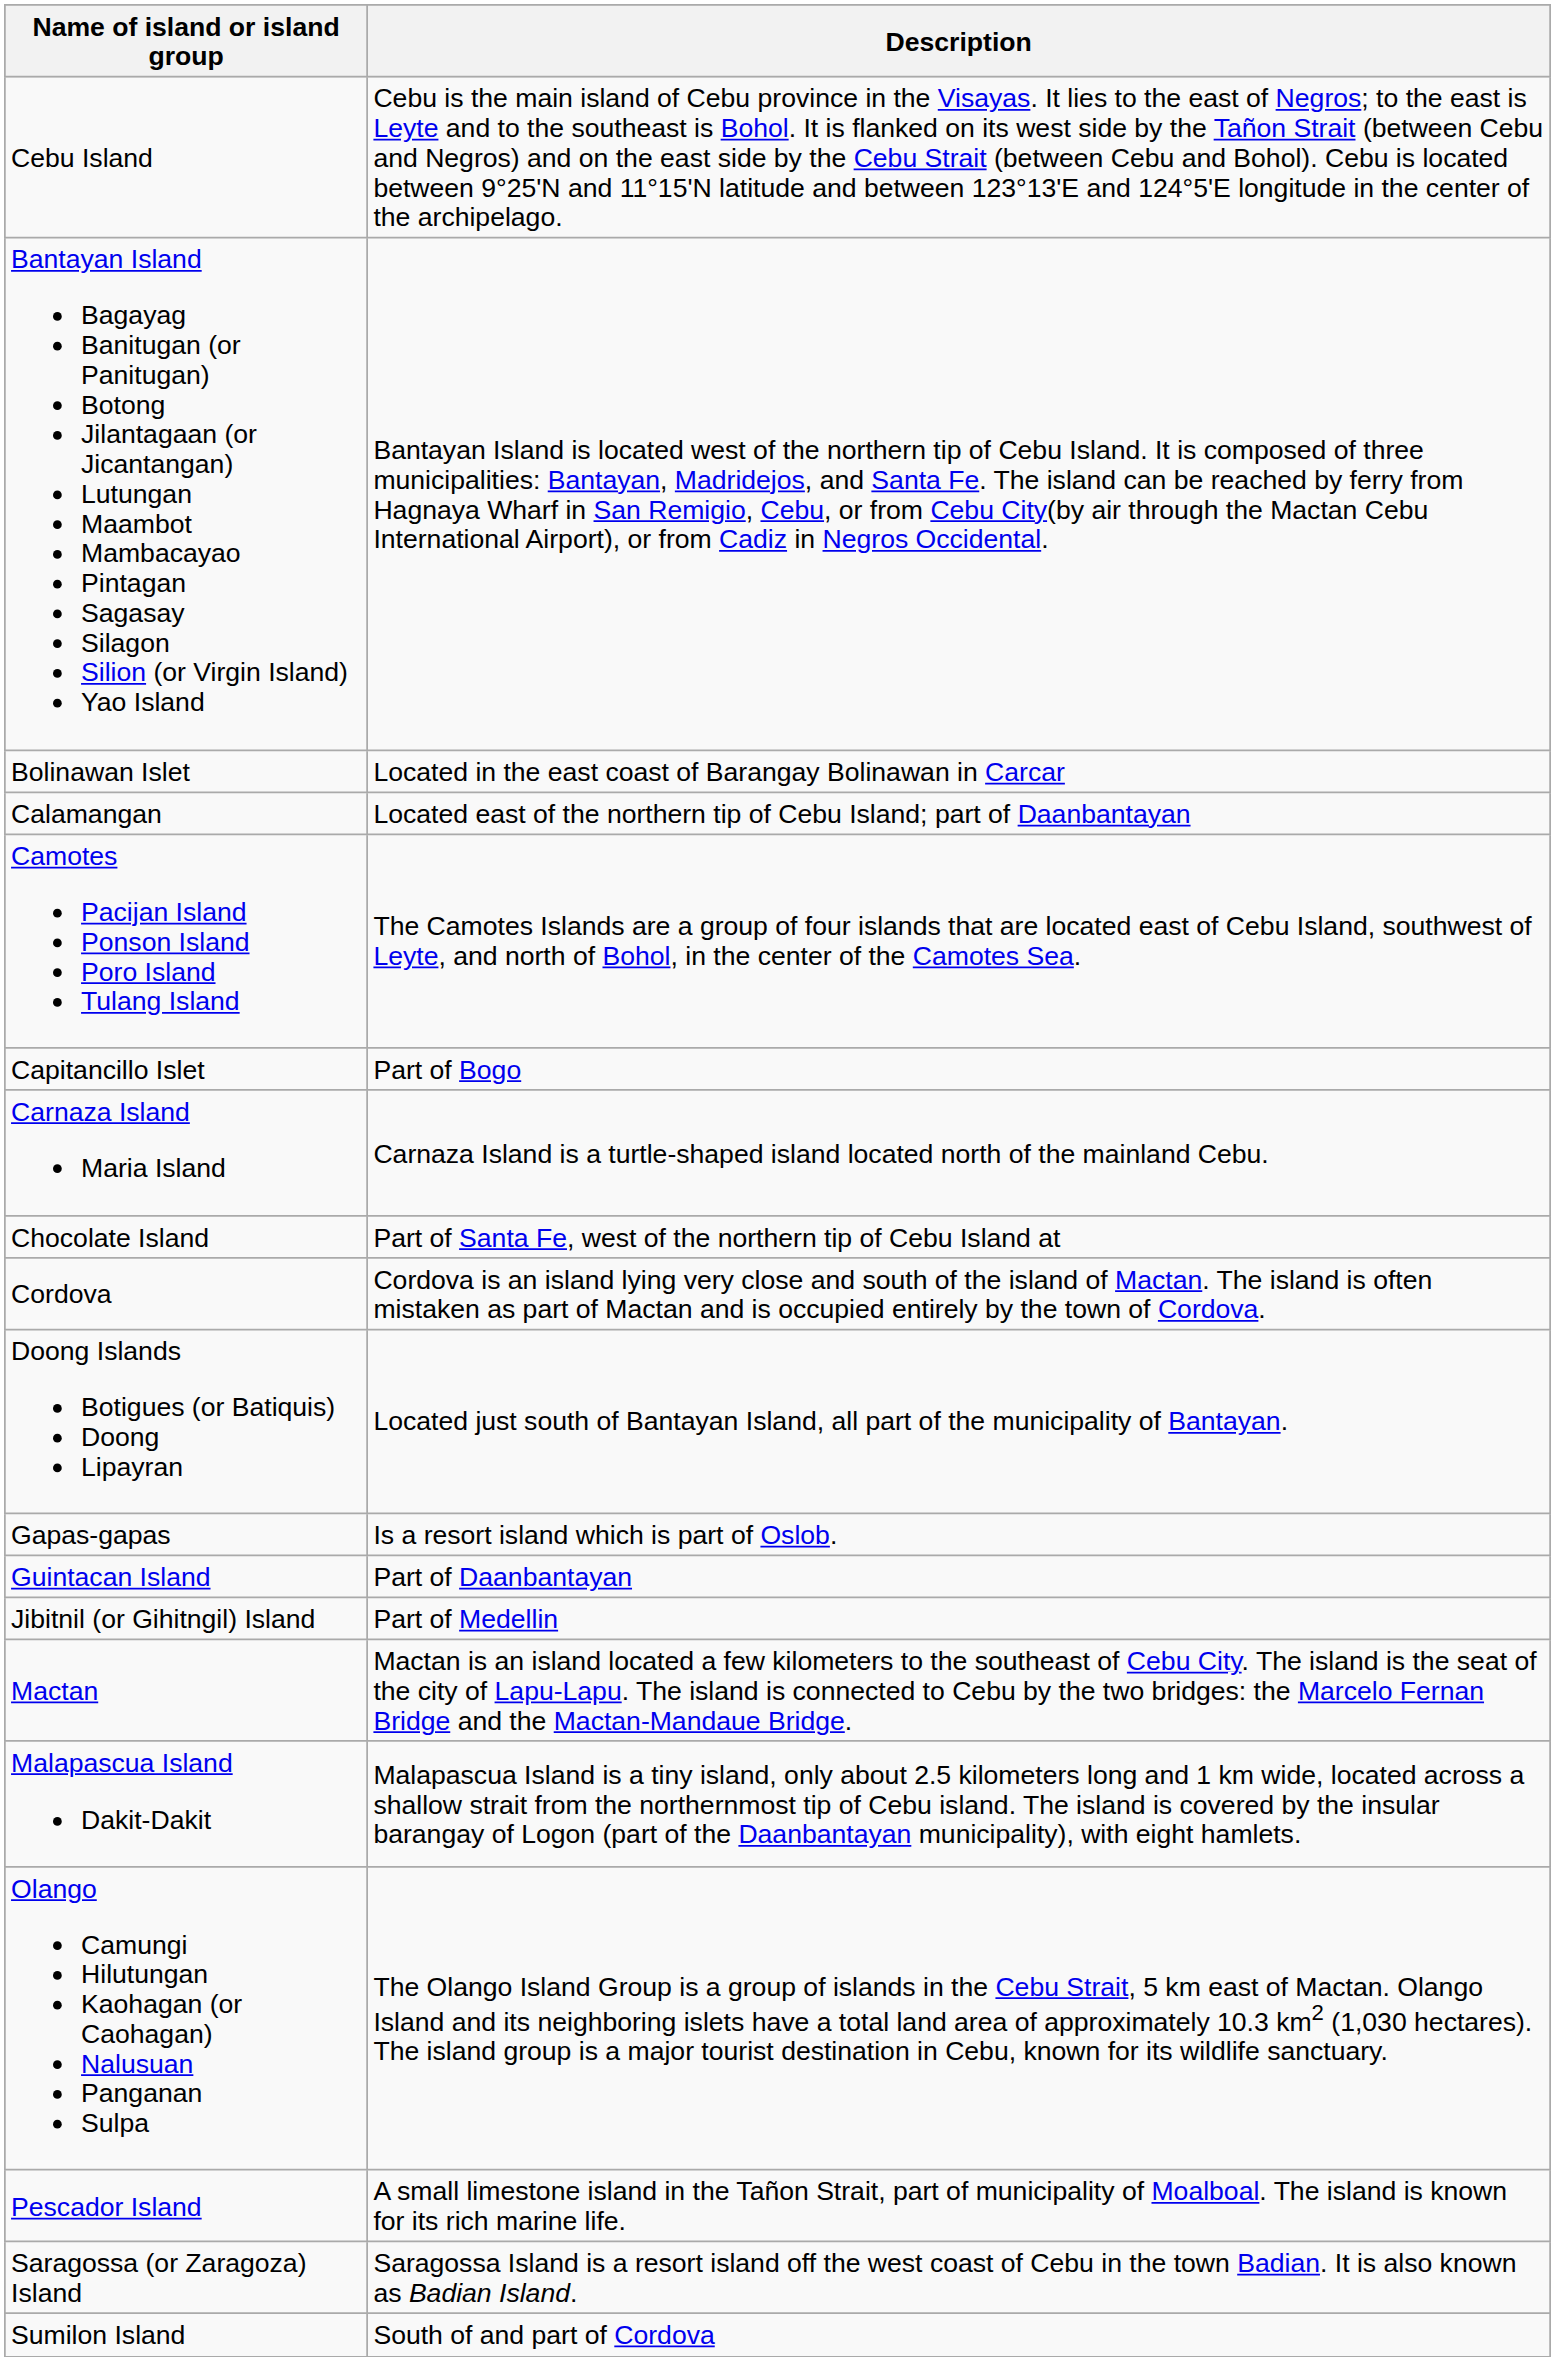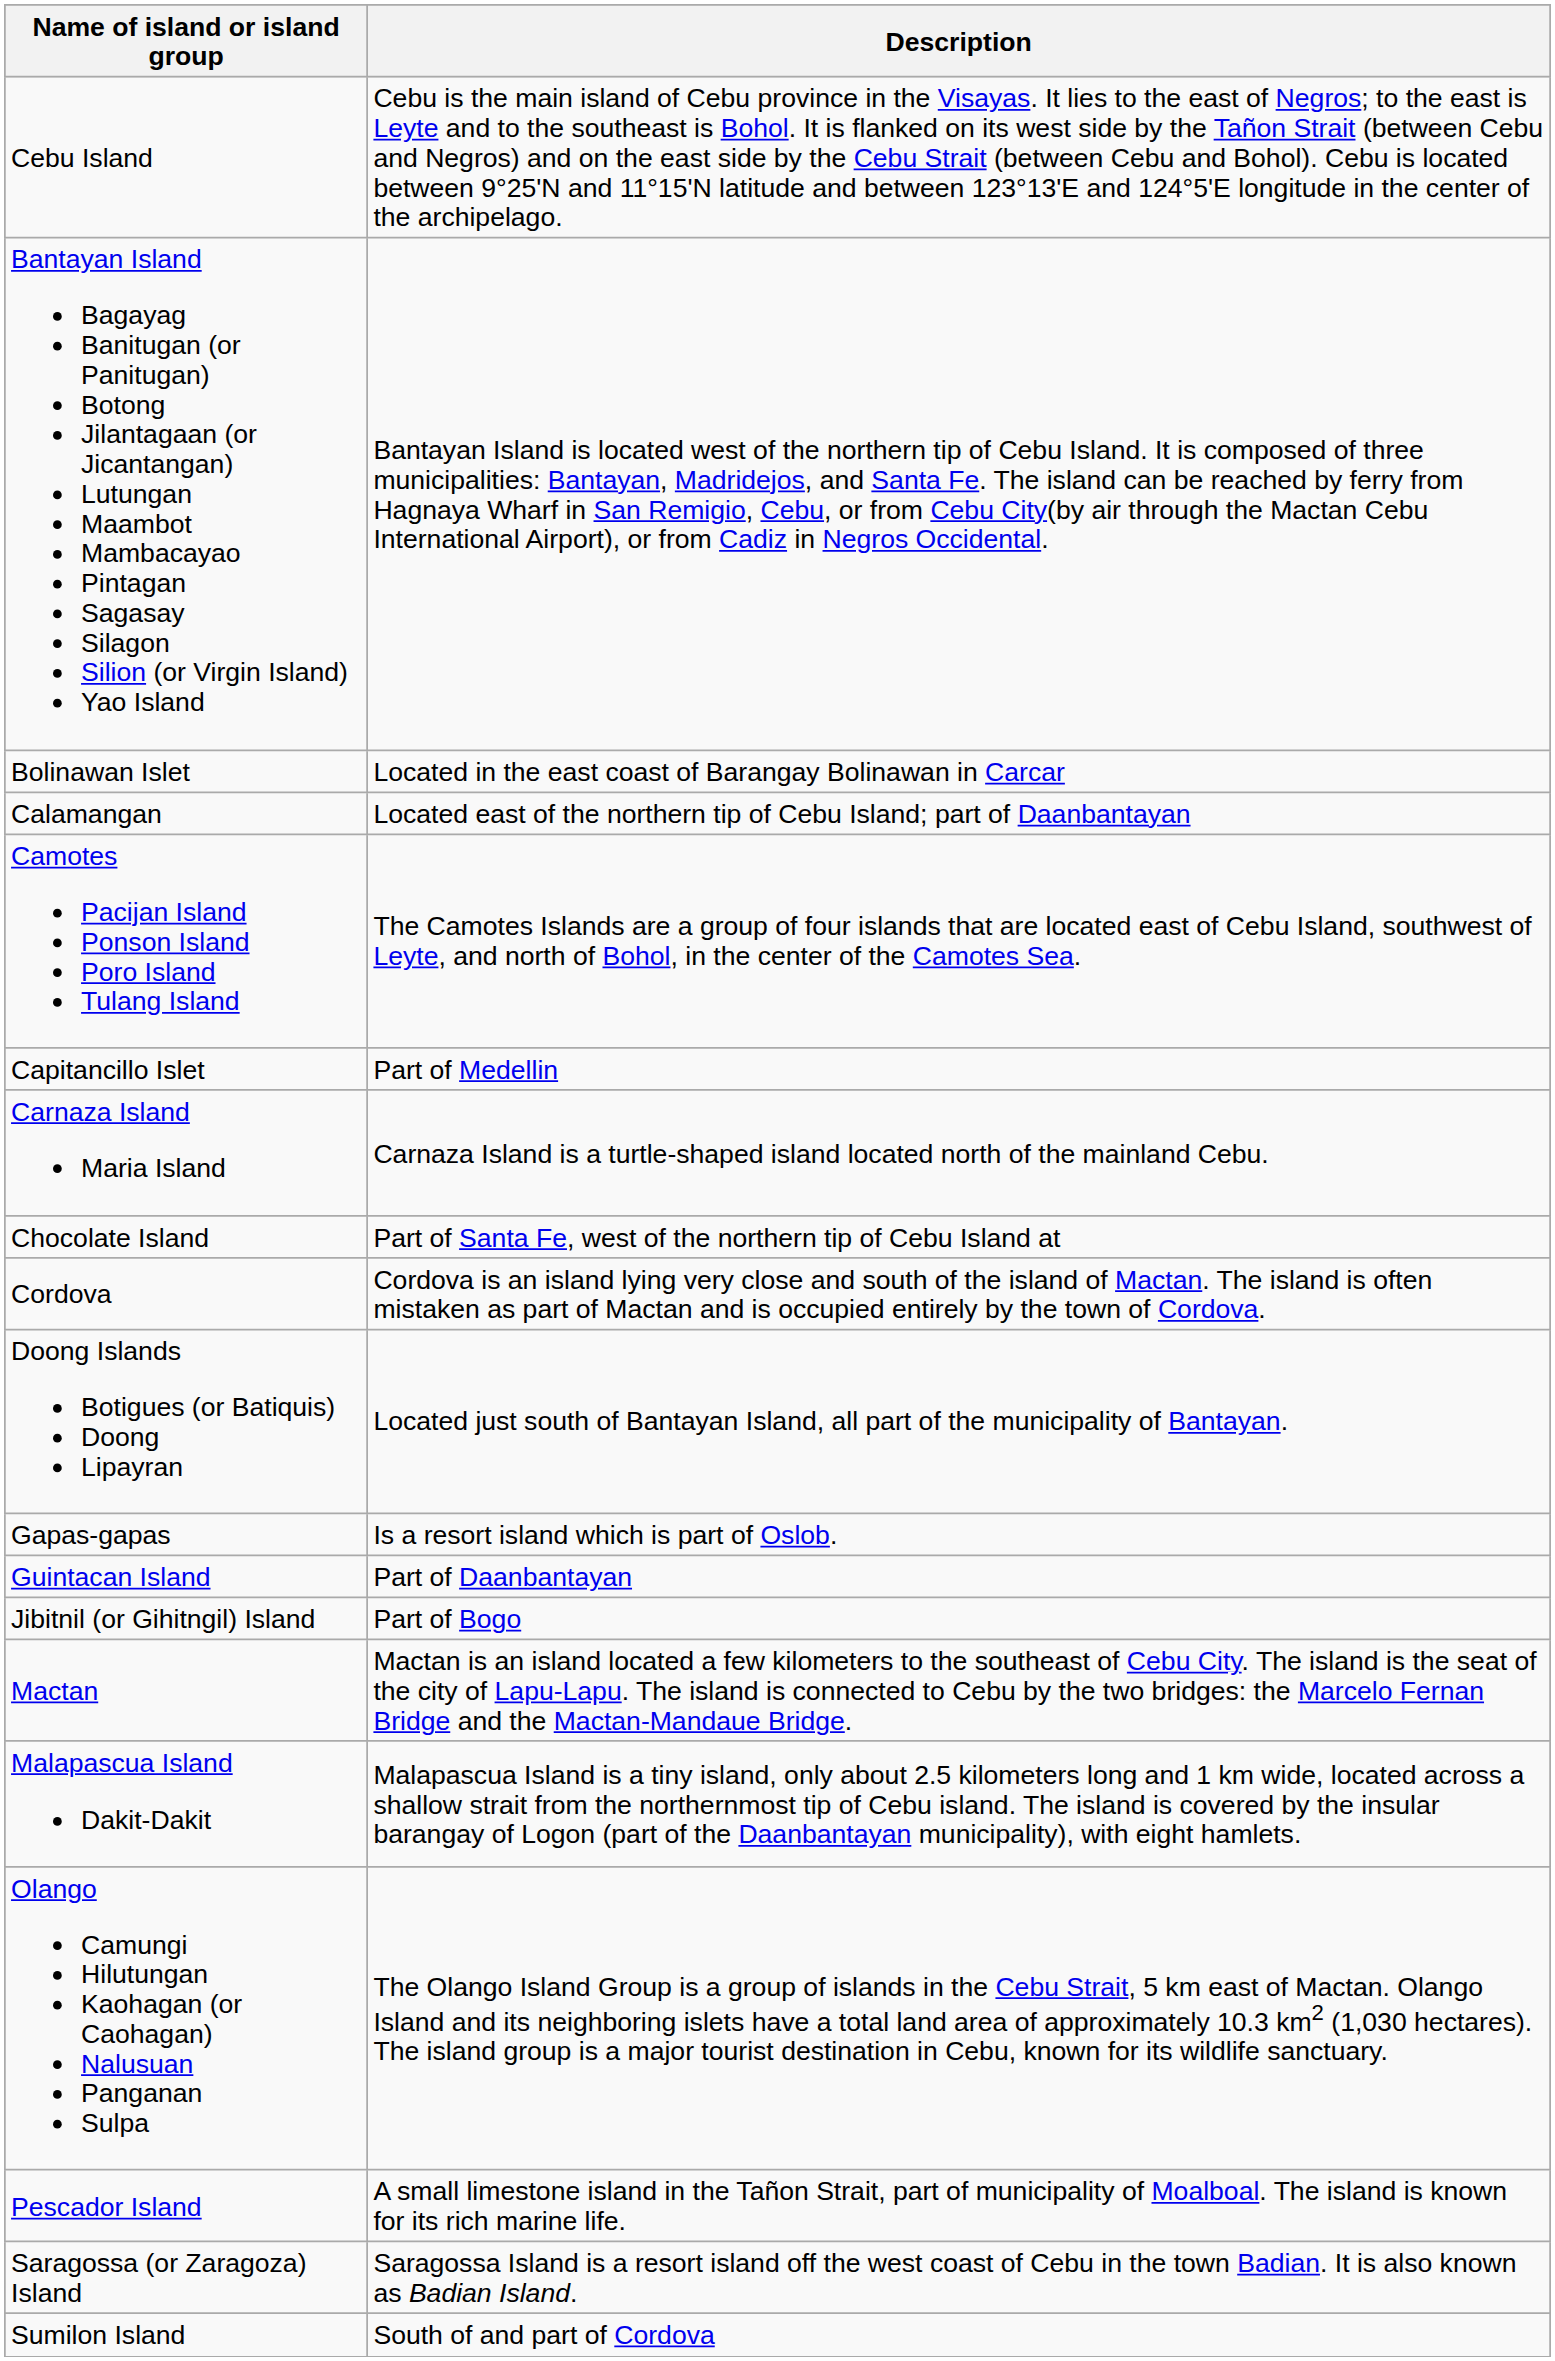 <table class="wikitable" style="margin:0; font-size:95%;">
 <tr style="background:#ccc; text-align:center;">
 <th style="width:200px;">Name of island or island group</th>
 <th>Description</th>
 </tr>
 <tr>
 <td>Cebu Island</td>
 <td>Cebu is the main island of Cebu province in the <a href='#'>Visayas</a>. It lies to the east of <a href='#'>Negros</a>; to the east is <a href='#'>Leyte</a> and to the southeast is <a href='#'>Bohol</a>. It is flanked on its west side by the <a href='#'>Tañon Strait</a> (between Cebu and Negros) and on the east side by the <a href='#'>Cebu Strait</a> (between Cebu and Bohol). Cebu is located between 9°25'N and 11°15'N latitude and between 123°13'E and 124°5'E longitude in the center of the archipelago.</td>
 </tr>
 <tr>
 <td><a href='#'>Bantayan Island</a><br><ul><li>Bagayag</li><li>Banitugan (or Panitugan)</li><li>Botong</li><li>Jilantagaan (or Jicantangan)</li><li>Lutungan</li><li>Maambot</li><li>Mambacayao</li><li>Pintagan</li><li>Sagasay</li><li>Silagon</li><li><a href='#'>Silion</a> (or Virgin Island)</li><li>Yao Island</li></ul></td>
 <td>Bantayan Island is located west of the northern tip of Cebu Island. It is composed of three municipalities: <a href='#'>Bantayan</a>, <a href='#'>Madridejos</a>, and <a href='#'>Santa Fe</a>. The island can be reached by ferry from Hagnaya Wharf in <a href='#'>San Remigio</a>, <a href='#'>Cebu</a>, or from <a href='#'>Cebu City</a>(by air through the Mactan Cebu International Airport), or from <a href='#'>Cadiz</a> in <a href='#'>Negros Occidental</a>.</td>
 </tr>
 <tr>
 <td>Bolinawan Islet</td>
 <td>Located in the east coast of Barangay Bolinawan in <a href='#'>Carcar</a></td>
 </tr>
 <tr>
 <td>Calamangan</td>
 <td>Located east of the northern tip of Cebu Island; part of <a href='#'>Daanbantayan</a></td>
 </tr>
 <tr>
 <td><a href='#'>Camotes</a><br><ul><li><a href='#'>Pacijan Island</a></li><li><a href='#'>Ponson Island</a></li><li><a href='#'>Poro Island</a></li><li><a href='#'>Tulang Island</a></li></ul></td>
 <td>The Camotes Islands are a group of four islands that are located east of Cebu Island, southwest of <a href='#'>Leyte</a>, and north of <a href='#'>Bohol</a>, in the center of the <a href='#'>Camotes Sea</a>.</td>
 </tr>
 <tr>
 <td>Capitancillo Islet</td>
-<td>Part of <a href='#'>Bogo</a></td>
+<td>Part of <a href='#'>Medellin</a></td>
 </tr>
 <tr>
 <td><a href='#'>Carnaza Island</a><br><ul><li>Maria Island</li></ul></td>
 <td>Carnaza Island is a  turtle-shaped island located north of the mainland Cebu.</td>
 </tr>
 <tr>
 <td>Chocolate Island</td>
 <td>Part of <a href='#'>Santa Fe</a>, west of the northern tip of Cebu Island at </td>
 </tr>
 <tr>
 <td>Cordova</td>
 <td>Cordova is an island lying very close and south of the island of <a href='#'>Mactan</a>. The island is often mistaken as part of Mactan and is occupied entirely by the town of <a href='#'>Cordova</a>.</td>
 </tr>
 <tr>
 <td>Doong Islands<br><ul><li>Botigues (or Batiquis)</li><li>Doong</li><li>Lipayran</li></ul></td>
 <td>Located just south of Bantayan Island, all part of the municipality of <a href='#'>Bantayan</a>.</td>
 </tr>
 <tr>
 <td>Gapas-gapas</td>
 <td>Is a resort island which is part of <a href='#'>Oslob</a>.</td>
 </tr>
 <tr>
 <td><a href='#'>Guintacan Island</a></td>
 <td>Part of <a href='#'>Daanbantayan</a></td>
 </tr>
 <tr>
 <td>Jibitnil (or Gihitngil) Island</td>
-<td>Part of <a href='#'>Medellin</a></td>
+<td>Part of <a href='#'>Bogo</a></td>
 </tr>
 <tr>
 <td><a href='#'>Mactan</a></td>
 <td>Mactan is an island located a few kilometers to the southeast of <a href='#'>Cebu City</a>. The island  is the seat of the city of <a href='#'>Lapu-Lapu</a>. The island is connected to Cebu by the two bridges: the <a href='#'>Marcelo Fernan Bridge</a> and the <a href='#'>Mactan-Mandaue Bridge</a>.</td>
 </tr>
 <tr>
 <td><a href='#'>Malapascua Island</a><br><ul><li>Dakit-Dakit</li></ul></td>
 <td>Malapascua Island is a tiny island, only about 2.5 kilometers long and 1 km wide, located across a shallow strait from the northernmost tip of Cebu island. The island is covered by the insular barangay of Logon (part of the <a href='#'>Daanbantayan</a> municipality), with eight hamlets.</td>
 </tr>
 <tr>
 <td><a href='#'>Olango</a><br><ul><li>Camungi</li><li>Hilutungan</li><li>Kaohagan (or Caohagan)</li><li><a href='#'>Nalusuan</a></li><li>Panganan</li><li>Sulpa</li></ul></td>
 <td>The Olango Island Group is a group of islands in the <a href='#'>Cebu Strait</a>, 5 km east of Mactan. Olango Island and its neighboring islets have a total land area of approximately 10.3 km<sup>2</sup> (1,030 hectares). The island group is  a major tourist destination in Cebu, known for its wildlife sanctuary.</td>
 </tr>
 <tr>
 <td><a href='#'>Pescador Island</a></td>
 <td>A small limestone island in the Tañon Strait, part of municipality of <a href='#'>Moalboal</a>. The island is known for its rich marine life.</td>
 </tr>
 <tr>
 <td>Saragossa (or Zaragoza) Island</td>
 <td>Saragossa Island is a resort island off the west coast of Cebu in the town <a href='#'>Badian</a>. It is also known as <em>Badian Island</em>.</td>
 </tr>
 <tr>
 <td>Sumilon Island</td>
 <td>South of and part of <a href='#'>Cordova</a></td>
 </tr>
 </table>
